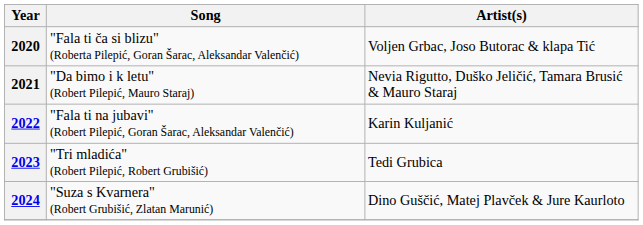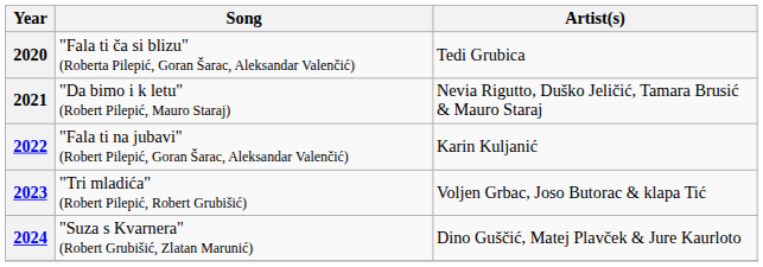 <table class="wikitable plainrowheaders">
 <tr>
 <th style="width:40px;">Year</th>
 <th style="width:350px;">Song</th>
 <th style="width:300px;">Artist(s)</th>
 </tr>
 <tr>
 <th scope="row">2020</th>
 <td>"Fala ti ča si blizu"<br><small>(Roberta Pilepić, Goran Šarac, Aleksandar Valenčić)</small></td>
-<td>Voljen Grbac, Joso Butorac & klapa Tić</td>
+<td>Tedi Grubica</td>
 </tr>
 <tr>
 <th scope="row">2021</th>
 <td>"Da bimo i k letu"<br><small>(Robert Pilepić, Mauro Staraj)</small></td>
 <td>Nevia Rigutto, Duško Jeličić, Tamara Brusić & Mauro Staraj</td>
 </tr>
 <tr>
 <th scope="row"><a href='#'>2022</a></th>
 <td>"Fala ti na jubavi"<br><small>(Robert Pilepić, Goran Šarac, Aleksandar Valenčić)</small></td>
 <td>Karin Kuljanić</td>
 </tr>
 <tr>
 <th scope="row"><a href='#'>2023</a></th>
 <td>"Tri mladića"<br><small>(Robert Pilepić, Robert Grubišić)</small></td>
-<td>Tedi Grubica</td>
+<td>Voljen Grbac, Joso Butorac & klapa Tić</td>
 </tr>
 <tr>
 <th scope="row"><a href='#'>2024</a></th>
 <td>"Suza s Kvarnera"<br><small>(Robert Grubišić, Zlatan Marunić)</small></td>
 <td>Dino Guščić, Matej Plavček & Jure Kaurloto</td>
 </tr>
 <tr>
 </tr>
 </table>
